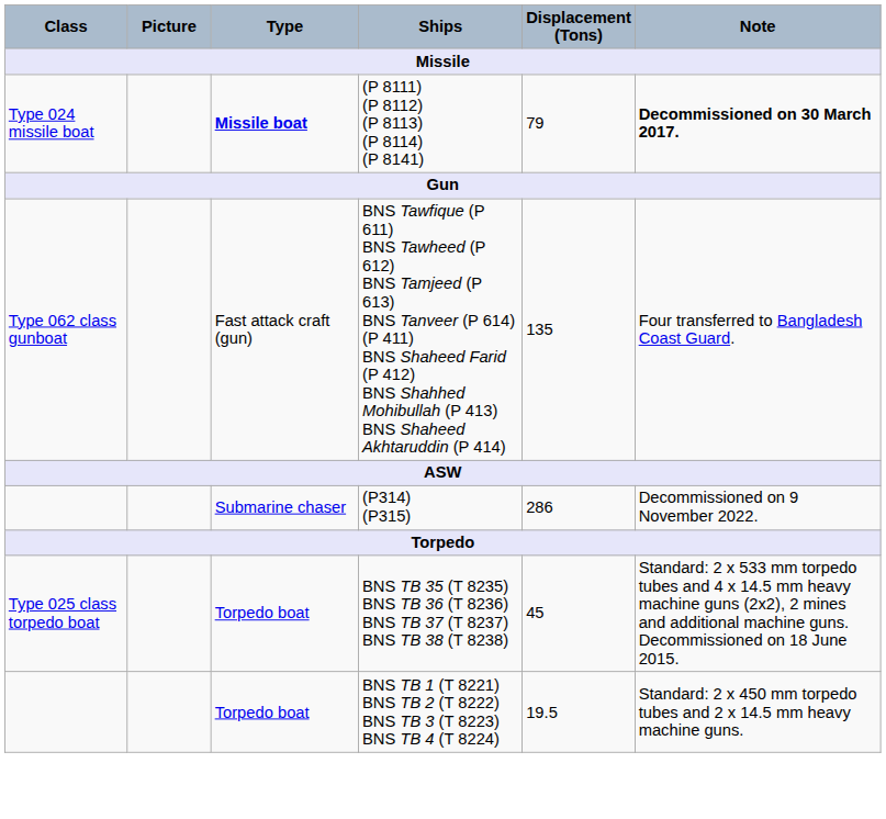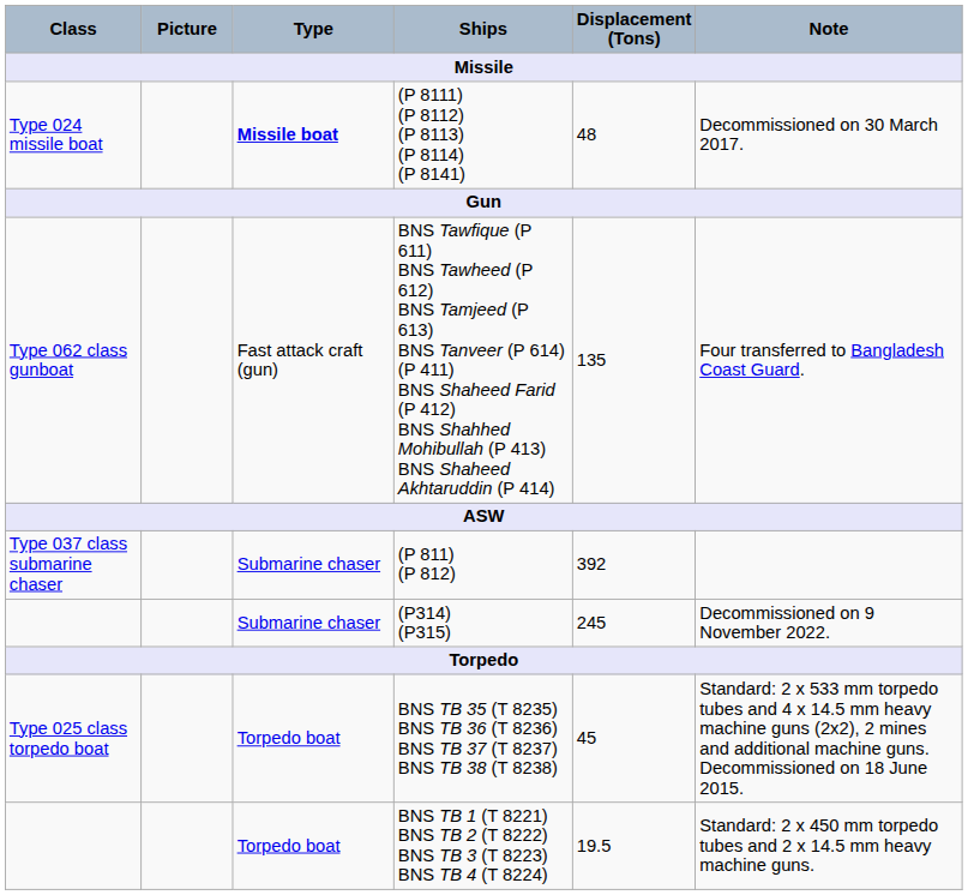 <table class="wikitable">
 <tr>
 <th style="color:black; background:#abc; width:15%;">Class</th>
 <th style="color:black; background:#abc; width:10%;">Picture</th>
 <th style="color:black; background:#abc; width:18%;">Type</th>
 <th style="color:black; background:#abc; width:20%;">Ships</th>
 <th style="color:black; background:#abc; width:7%;">Displacement (Tons)</th>
 <th style="color:black; background:#abc; width:30%;">Note</th>
 </tr>
 <tr>
 <th colspan="6" style="background: lavender;">Missile</th>
 </tr>
 <tr>
 <td><a href='#'>Type 024 missile boat</a></td>
 <td></td>
 <td><strong><a href='#'>Missile boat</a></strong></td>
 <td> (P 8111)<br> (P 8112)<br> (P 8113)<br> (P 8114)<br> (P 8141)</td>
-<td>79</td>
-<td><strong>Decommissioned on 30 March 2017.</strong></td>
+<td>48</td>
+<td>Decommissioned on 30 March 2017.</td>
 </tr>
 <tr>
 <th colspan="6" style="background: lavender;">Gun</th>
 </tr>
 <tr>
 <td><a href='#'>Type 062 class gunboat</a></td>
 <td></td>
 <td>Fast attack craft (gun)</td>
 <td>BNS <em>Tawfique</em> (P 611) <br> BNS <em>Tawheed</em> (P 612) <br> BNS <em>Tamjeed</em> (P 613) <br> BNS <em>Tanveer</em> (P 614) <br>  (P 411)<br>BNS <em>Shaheed Farid</em> (P 412)<br>BNS <em>Shahhed Mohibullah</em> (P 413)<br> BNS <em>Shaheed Akhtaruddin</em> (P 414)</td>
 <td>135</td>
 <td>Four transferred to <a href='#'>Bangladesh Coast Guard</a>.</td>
 </tr>
 <tr>
 <th colspan="6" style="background: lavender;">ASW</th>
 </tr>
 <tr>
+<td><a href='#'>Type 037 class submarine chaser</a></td>
+<td></td>
+<td><a href='#'>Submarine chaser</a></td>
+<td> (P 811) <br>  (P 812)</td>
+<td>392</td>
+<td></td>
+</tr>
+<tr>
 <td></td>
 <td></td>
 <td><a href='#'>Submarine chaser</a></td>
 <td> (P314)<br> (P315)</td>
-<td>286</td>
+<td>245</td>
 <td>Decommissioned on 9 November 2022.</td>
 </tr>
 <tr>
 <th colspan="6" style="background: lavender;">Torpedo</th>
 </tr>
 <tr>
 <td><a href='#'>Type 025 class torpedo boat</a></td>
 <td></td>
 <td><a href='#'>Torpedo boat</a></td>
 <td>BNS <em>TB 35</em> (T 8235) <br>BNS <em>TB 36</em> (T 8236) <br>BNS <em>TB 37</em> (T 8237) <br>BNS <em>TB 38</em> (T 8238)</td>
 <td>45</td>
 <td>Standard: 2 x 533 mm torpedo tubes and 4 x 14.5 mm heavy machine guns (2x2), 2 mines and additional machine guns. Decommissioned on 18 June 2015.</td>
 </tr>
 <tr>
 <td></td>
 <td></td>
 <td><a href='#'>Torpedo boat</a></td>
 <td>BNS <em>TB 1</em> (T 8221) <br>BNS <em>TB 2</em> (T 8222) <br>BNS <em>TB 3</em> (T 8223) <br>BNS <em>TB 4</em> (T 8224)</td>
 <td>19.5</td>
 <td>Standard: 2 x 450 mm torpedo tubes and 2 x 14.5 mm heavy machine guns.</td>
 </tr>
 </table>
